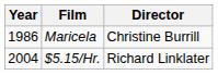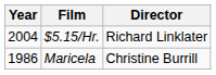 <table class="wikitable">
 <tr>
 <th>Year</th>
 <th>Film</th>
 <th>Director</th>
 </tr>
 <tr>
+<td>2004</td>
+<td><em>$5.15/Hr.</em></td>
+<td>Richard Linklater</td>
+</tr>
+<tr>
 <td>1986</td>
 <td><em>Maricela</em></td>
 <td>Christine Burrill</td>
 </tr>
-<tr>
-<td>2004</td>
-<td><em>$5.15/Hr.</em></td>
-<td>Richard Linklater</td>
-</tr>
 </table>
